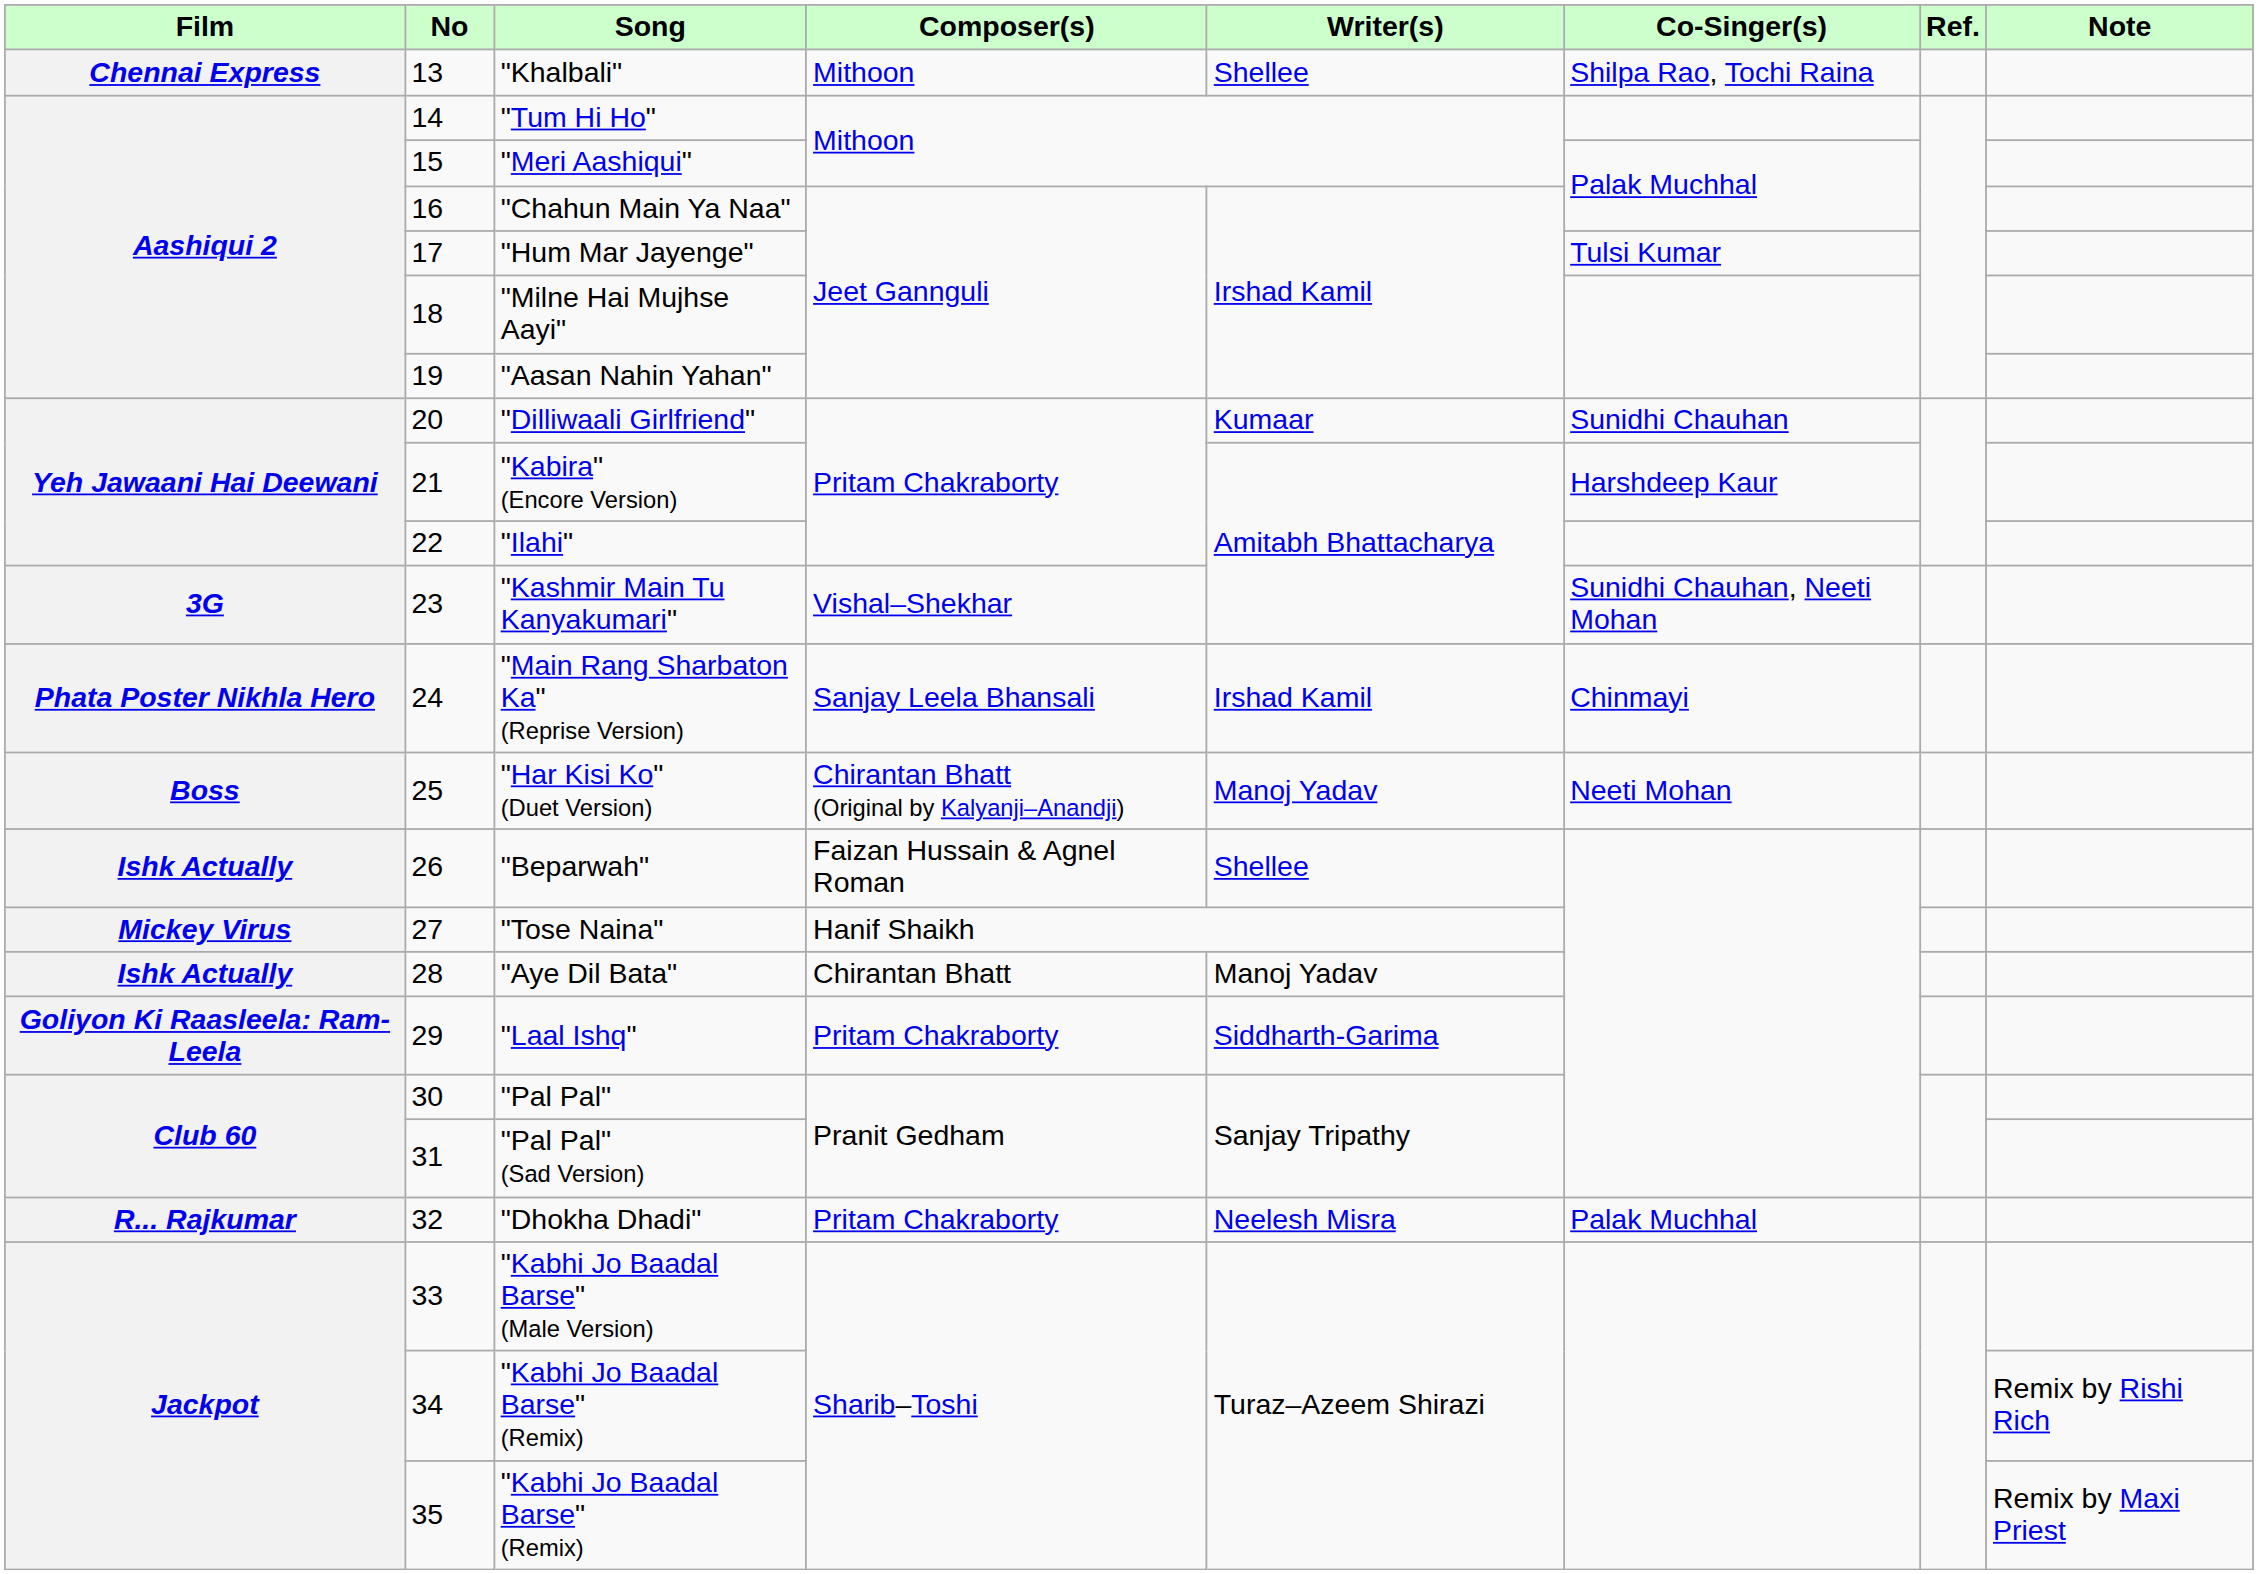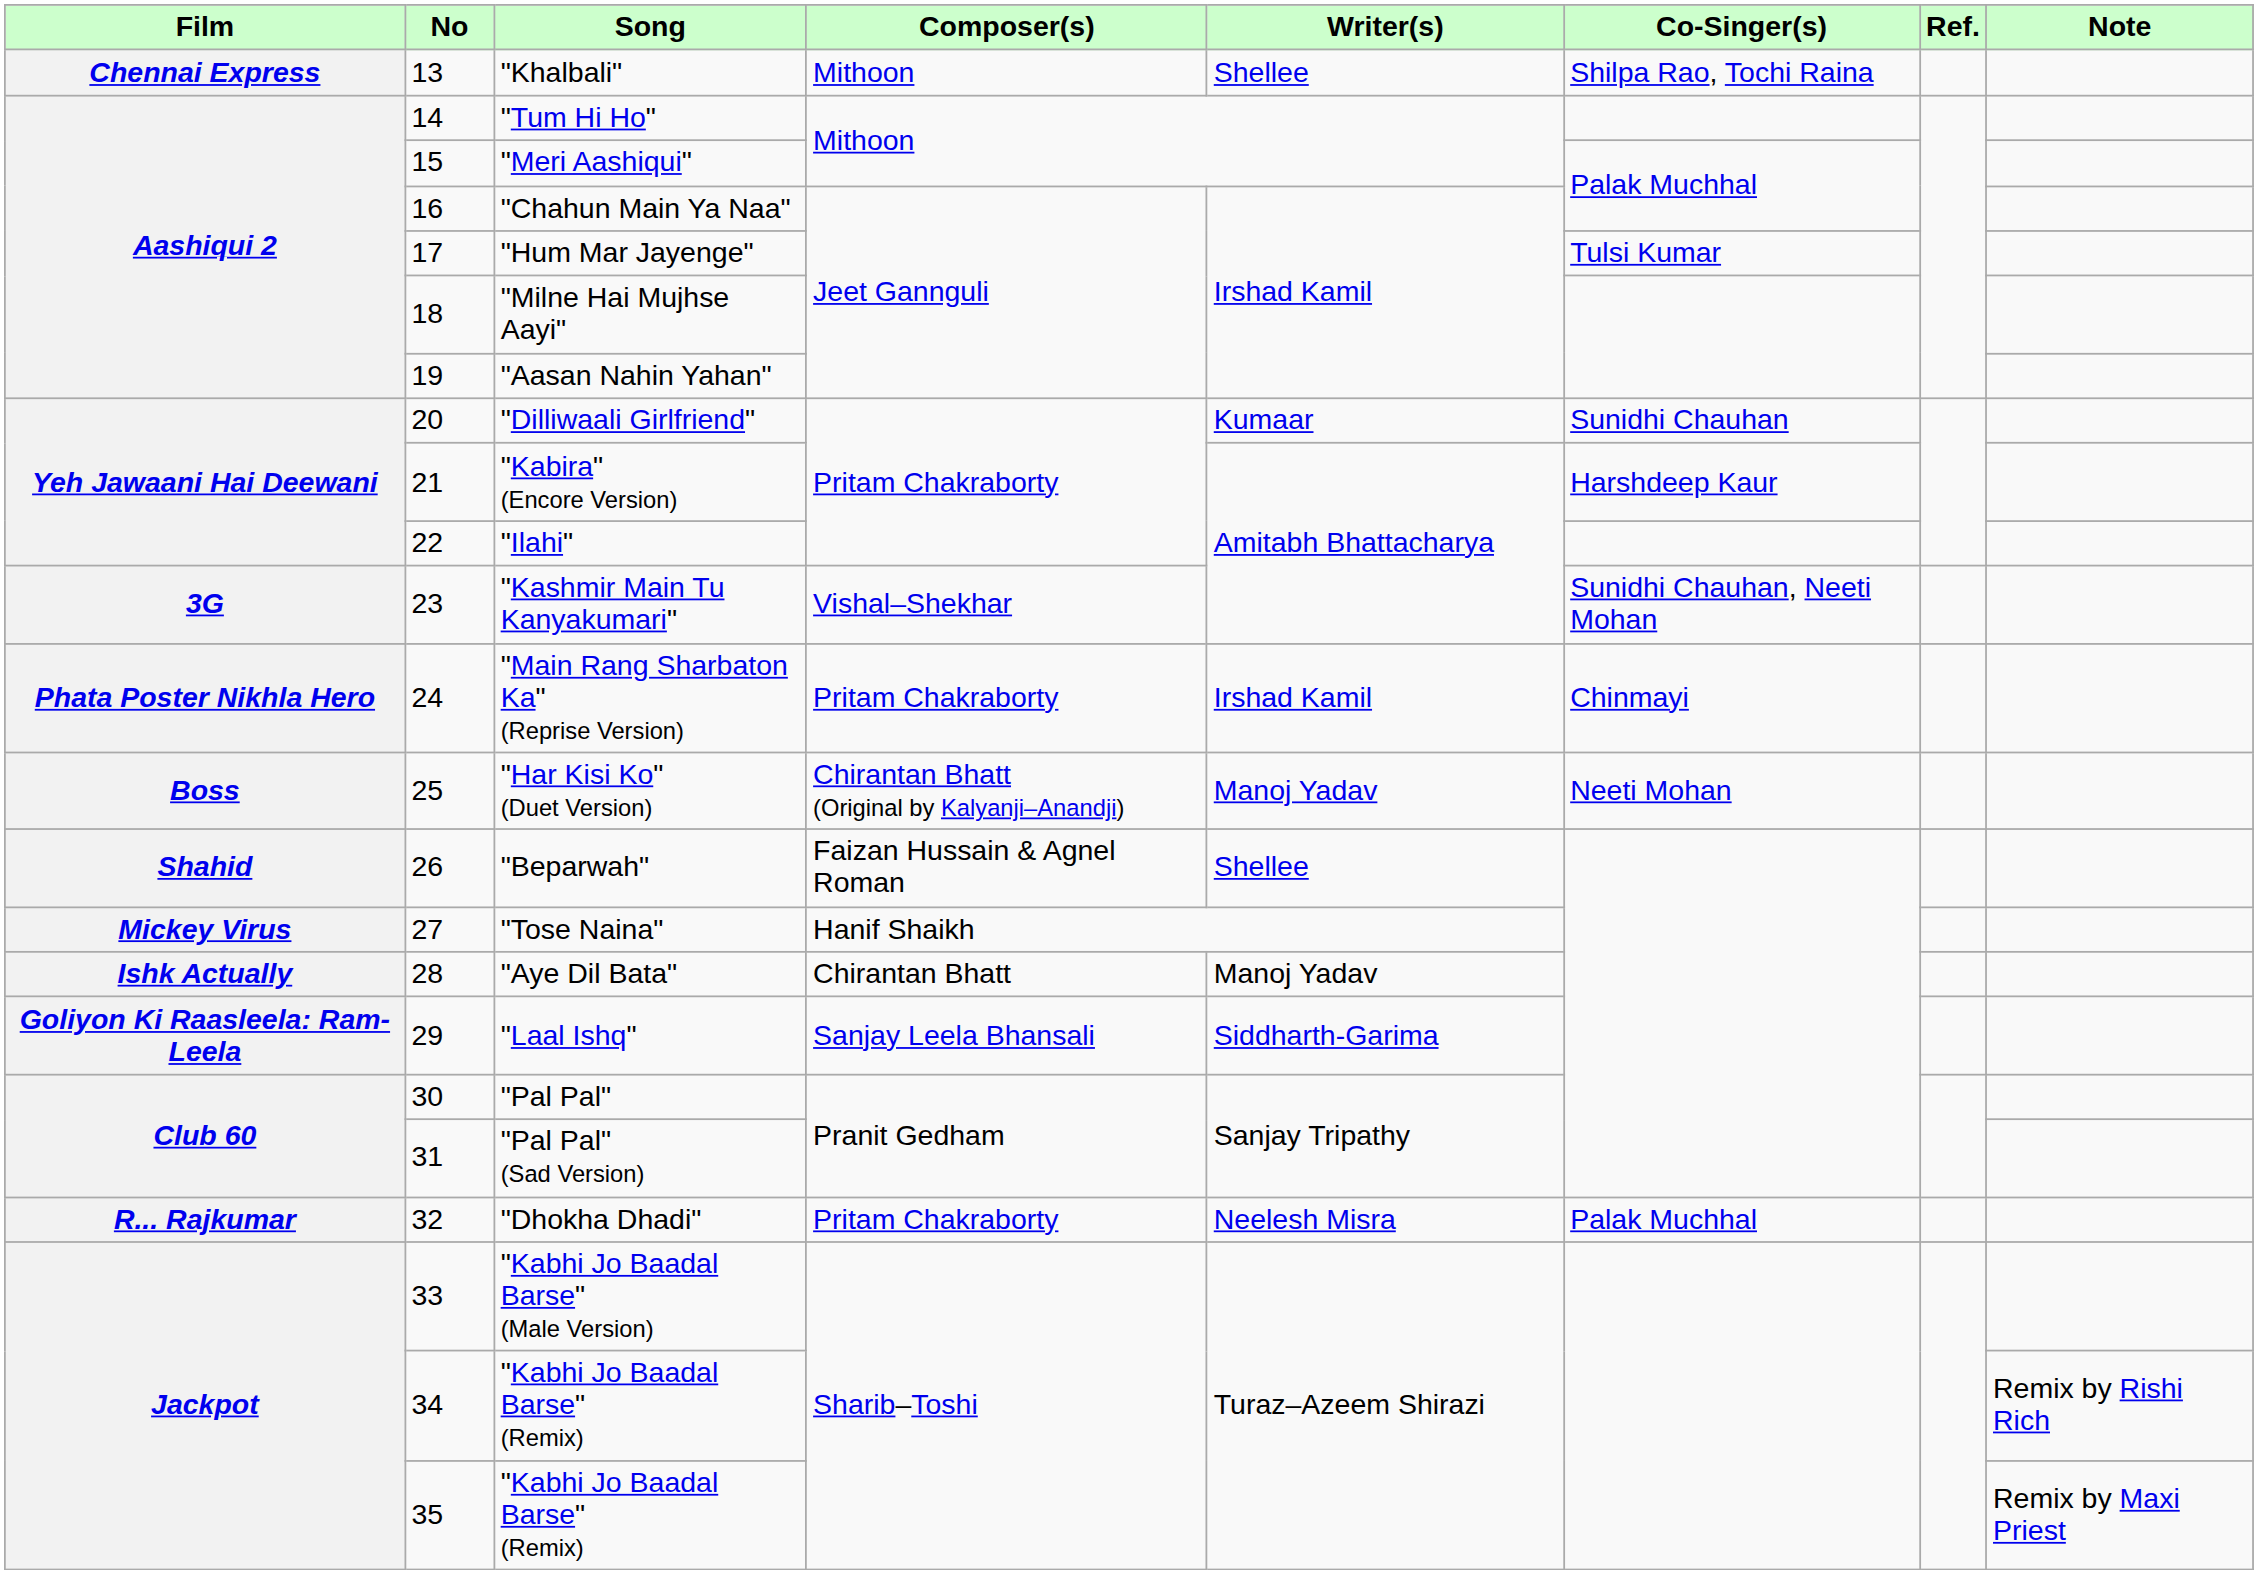 <table class="wikitable plainrowheaders" style="width:100%;" textcolor:#000;">
 <tr style="background:#cfc; text-align:center;">
 <td scope="col" style="width:18%;"><strong>Film</strong></td>
 <td scope="col" style="width:4%;"><strong>No</strong></td>
 <td scope="col" style="width:14%;"><strong>Song</strong></td>
 <td scope="col" style="width:18%;"><strong>Composer(s)</strong></td>
 <td scope="col" style="width:16%;"><strong>Writer(s)</strong></td>
 <td scope="col" style="width:16%;"><strong>Co-Singer(s)</strong></td>
 <td scope="col" style="width:2%;"><strong>Ref.</strong></td>
 <td scope="col" style="width:12%;"><strong>Note</strong></td>
 </tr>
 <tr>
 <th scope="row"><em><a href='#'>Chennai Express</a></em></th>
 <td>13</td>
 <td>"Khalbali"</td>
 <td><a href='#'>Mithoon</a></td>
 <td><a href='#'>Shellee</a></td>
 <td><a href='#'>Shilpa Rao</a>, <a href='#'>Tochi Raina</a></td>
 <td></td>
 <td></td>
 </tr>
 <tr>
 <th rowspan="6" scope="row"><em><a href='#'>Aashiqui 2</a></em></th>
 <td>14</td>
 <td>"<a href='#'>Tum Hi Ho</a>"</td>
 <td colspan="2" rowspan="2"><a href='#'>Mithoon</a></td>
 <td></td>
 <td rowspan="6"></td>
 <td></td>
 </tr>
 <tr>
 <td>15</td>
 <td>"<a href='#'>Meri Aashiqui</a>"</td>
 <td rowspan="2"><a href='#'>Palak Muchhal</a></td>
 <td></td>
 </tr>
 <tr>
 <td>16</td>
 <td>"Chahun Main Ya Naa"</td>
 <td rowspan="4"><a href='#'>Jeet Gannguli</a></td>
 <td rowspan="4"><a href='#'>Irshad Kamil</a></td>
 <td></td>
 </tr>
 <tr>
 <td>17</td>
 <td>"Hum Mar Jayenge"</td>
 <td><a href='#'>Tulsi Kumar</a></td>
 <td></td>
 </tr>
 <tr>
 <td>18</td>
 <td>"Milne Hai Mujhse Aayi"</td>
 <td rowspan="2"></td>
 <td></td>
 </tr>
 <tr>
 <td>19</td>
 <td>"Aasan Nahin Yahan"</td>
 <td></td>
 </tr>
 <tr>
 <th rowspan="3" scope="row"><em><a href='#'>Yeh Jawaani Hai Deewani</a></em></th>
 <td>20</td>
 <td>"<a href='#'>Dilliwaali Girlfriend</a>"</td>
 <td rowspan="3"><a href='#'>Pritam Chakraborty</a></td>
 <td><a href='#'>Kumaar</a></td>
 <td><a href='#'>Sunidhi Chauhan</a></td>
 <td rowspan="3"></td>
 <td></td>
 </tr>
 <tr>
 <td>21</td>
 <td>"<a href='#'>Kabira</a>"<br><small>(Encore Version)</small></td>
 <td rowspan="3"><a href='#'>Amitabh Bhattacharya</a></td>
 <td><a href='#'>Harshdeep Kaur</a></td>
 <td></td>
 </tr>
 <tr>
 <td>22</td>
 <td>"<a href='#'>Ilahi</a>"</td>
 <td></td>
 <td></td>
 </tr>
 <tr>
 <th scope="row"><em><a href='#'>3G</a></em></th>
 <td>23</td>
 <td>"<a href='#'>Kashmir Main Tu Kanyakumari</a>"</td>
 <td><a href='#'>Vishal–Shekhar</a></td>
 <td><a href='#'>Sunidhi Chauhan</a>, <a href='#'>Neeti Mohan</a></td>
 <td></td>
 <td></td>
 </tr>
 <tr>
 <th scope="row"><em><a href='#'>Phata Poster Nikhla Hero</a></em></th>
 <td>24</td>
 <td>"<a href='#'>Main Rang Sharbaton Ka</a>"<br><small>(Reprise Version)</small></td>
-<td><a href='#'>Sanjay Leela Bhansali</a></td>
+<td><a href='#'>Pritam Chakraborty</a></td>
 <td><a href='#'>Irshad Kamil</a></td>
 <td><a href='#'>Chinmayi</a></td>
 <td></td>
 <td></td>
 </tr>
 <tr>
 <th scope="row"><em><a href='#'>Boss</a></em></th>
 <td>25</td>
 <td>"<a href='#'>Har Kisi Ko</a>"<br><small>(Duet Version)</small></td>
 <td><a href='#'>Chirantan Bhatt</a><br><small>(Original by <a href='#'>Kalyanji–Anandji</a>)</small></td>
 <td><a href='#'>Manoj Yadav</a></td>
 <td><a href='#'>Neeti Mohan</a></td>
 <td></td>
 <td></td>
 </tr>
 <tr>
-<th scope="row"><em><a href='#'>Ishk Actually</a></em></th>
+<th scope="row"><em><a href='#'>Shahid</a></em></th>
 <td>26</td>
 <td>"Beparwah"</td>
 <td>Faizan Hussain & Agnel Roman</td>
 <td><a href='#'>Shellee</a></td>
 <td rowspan="6"></td>
 <td></td>
 <td></td>
 </tr>
 <tr>
 <th scope="row"><em><a href='#'>Mickey Virus</a></em></th>
 <td>27</td>
 <td>"Tose Naina"</td>
 <td colspan="2" rowspan=>Hanif Shaikh</td>
 <td></td>
 <td></td>
 </tr>
 <tr>
 <th scope="row"><em><a href='#'>Ishk Actually</a></em></th>
 <td>28</td>
 <td>"Aye Dil Bata"</td>
 <td>Chirantan Bhatt</td>
 <td>Manoj Yadav</td>
 <td></td>
 <td></td>
 </tr>
 <tr>
 <th scope="row"><em><a href='#'>Goliyon Ki Raasleela: Ram-Leela</a></em></th>
 <td>29</td>
 <td>"<a href='#'>Laal Ishq</a>"</td>
-<td><a href='#'>Pritam Chakraborty</a></td>
+<td><a href='#'>Sanjay Leela Bhansali</a></td>
 <td><a href='#'>Siddharth-Garima</a></td>
 <td></td>
 <td></td>
 </tr>
 <tr>
 <th rowspan="2" scope="row"><em><a href='#'>Club 60</a></em></th>
 <td>30</td>
 <td>"Pal Pal"</td>
 <td rowspan="2">Pranit Gedham</td>
 <td rowspan="2">Sanjay Tripathy</td>
 <td rowspan="2"></td>
 <td></td>
 </tr>
 <tr>
 <td>31</td>
 <td>"Pal Pal"<br><small>(Sad Version)</small></td>
 <td></td>
 </tr>
 <tr>
 <th scope="row"><em><a href='#'>R... Rajkumar</a></em></th>
 <td>32</td>
 <td>"Dhokha Dhadi"</td>
 <td><a href='#'>Pritam Chakraborty</a></td>
 <td><a href='#'>Neelesh Misra</a></td>
 <td><a href='#'>Palak Muchhal</a></td>
 <td></td>
 <td></td>
 </tr>
 <tr>
 <th rowspan="3" scope="row"><em><a href='#'>Jackpot</a></em></th>
 <td>33</td>
 <td>"<a href='#'>Kabhi Jo Baadal Barse</a>"<br><small>(Male Version)</small></td>
 <td rowspan="3"><a href='#'>Sharib</a>–<a href='#'>Toshi</a></td>
 <td rowspan="3">Turaz–Azeem Shirazi</td>
 <td rowspan="3"></td>
 <td rowspan="3"></td>
 <td></td>
 </tr>
 <tr>
 <td>34</td>
 <td>"<a href='#'>Kabhi Jo Baadal Barse</a>"<br><small>(Remix)</small></td>
 <td>Remix by <a href='#'>Rishi Rich</a></td>
 </tr>
 <tr>
 <td>35</td>
 <td>"<a href='#'>Kabhi Jo Baadal Barse</a>"<br><small>(Remix)</small></td>
 <td>Remix by <a href='#'>Maxi Priest</a></td>
 </tr>
 </table>
